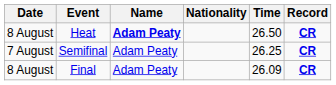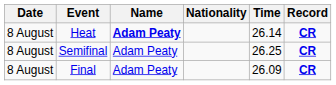 <table class="wikitable" style=text-align:center>
 <tr>
 <th>Date</th>
 <th>Event</th>
 <th>Name</th>
 <th>Nationality</th>
 <th>Time</th>
 <th>Record</th>
 </tr>
 <tr>
 <td>8 August</td>
 <td><a href='#'>Heat</a></td>
 <td align=left><strong><a href='#'>Adam Peaty</a></strong></td>
 <td align=left></td>
-<td>26.50</td>
+<td>26.14</td>
 <td><strong><a href='#'>CR</a></strong></td>
 </tr>
 <tr>
-<td>7 August</td>
+<td>8 August</td>
 <td><a href='#'>Semifinal</a></td>
 <td align=left><a href='#'>Adam Peaty</a></td>
 <td align=left></td>
 <td>26.25</td>
 <td><strong><a href='#'>CR</a></strong></td>
 </tr>
 <tr>
 <td>8 August</td>
 <td><a href='#'>Final</a></td>
 <td align=left><a href='#'>Adam Peaty</a></td>
 <td align=left></td>
 <td>26.09</td>
 <td><strong><a href='#'>CR</a></strong></td>
 </tr>
 </table>
